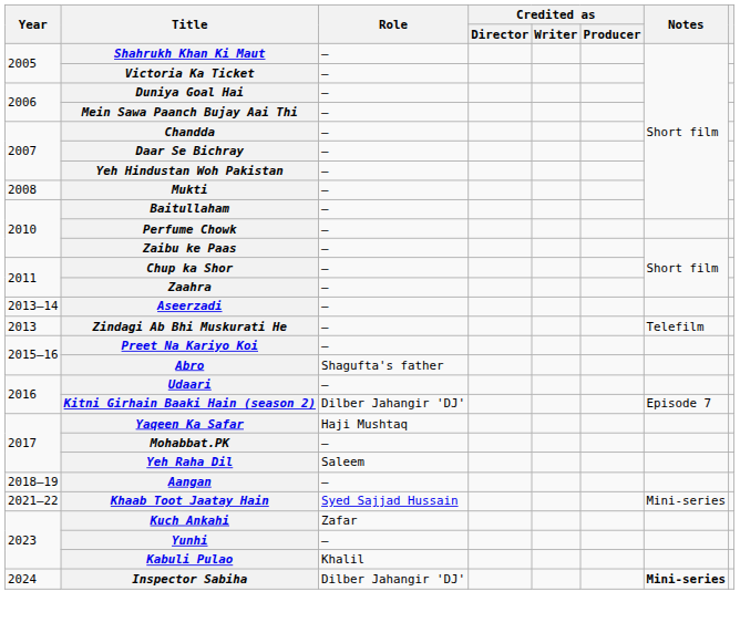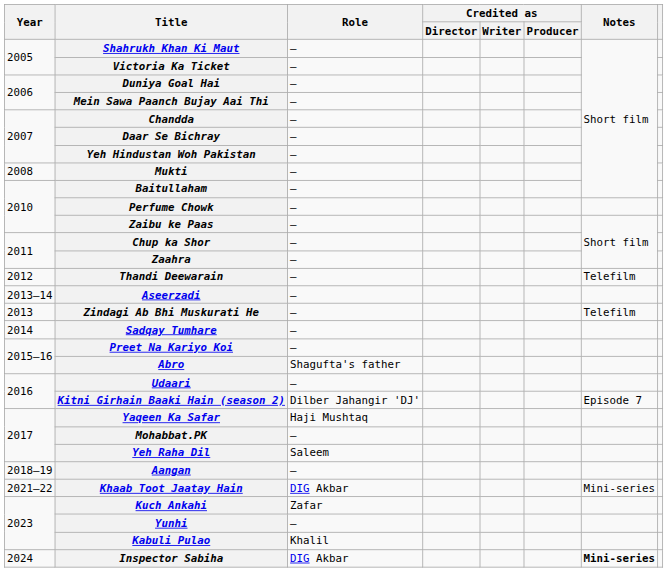 <table class="wikitable plainrowheaders">
 <tr>
 <th rowspan="2">Year</th>
 <th rowspan="2">Title</th>
 <th rowspan="2">Role</th>
 <th colspan="3">Credited as</th>
 <th rowspan="2">Notes</th>
 <th rowspan="2"></th>
 </tr>
 <tr>
 <th>Director</th>
 <th>Writer</th>
 <th>Producer</th>
 </tr>
 <tr>
 <td rowspan=2>2005</td>
 <th scope=row><em><a href='#'>Shahrukh Khan Ki Maut</a></em></th>
 <td>—</td>
 <td></td>
 <td></td>
 <td></td>
 <td rowspan="9">Short film</td>
 <td></td>
 </tr>
 <tr>
 <th scope=row><em>Victoria Ka Ticket</em></th>
 <td>—</td>
 <td></td>
 <td></td>
 <td></td>
 <td></td>
 </tr>
 <tr>
 <td rowspan=2>2006</td>
 <th scope=row><em>Duniya Goal Hai</em></th>
 <td>—</td>
 <td></td>
 <td></td>
 <td></td>
 <td></td>
 </tr>
 <tr>
 <th scope=row><em>Mein Sawa Paanch Bujay Aai Thi</em></th>
 <td>—</td>
 <td></td>
 <td></td>
 <td></td>
 <td></td>
 </tr>
 <tr>
 <td rowspan=3>2007</td>
 <th scope=row><em>Chandda</em></th>
 <td>—</td>
 <td></td>
 <td></td>
 <td></td>
 <td></td>
 </tr>
 <tr>
 <th scope=row><em>Daar Se Bichray</em></th>
 <td>—</td>
 <td></td>
 <td></td>
 <td></td>
 <td></td>
 </tr>
 <tr>
 <th scope=row><em>Yeh Hindustan Woh Pakistan</em></th>
 <td>—</td>
 <td></td>
 <td></td>
 <td></td>
 <td></td>
 </tr>
 <tr>
 <td>2008</td>
 <th scope="row"><em>Mukti</em></th>
 <td>—</td>
 <td></td>
 <td></td>
 <td></td>
 <td></td>
 </tr>
 <tr>
 <td rowspan=3>2010</td>
 <th scope=row><em>Baitullaham</em></th>
 <td>—</td>
 <td></td>
 <td></td>
 <td></td>
 <td></td>
 </tr>
 <tr>
 <th scope=row><em>Perfume Chowk</em></th>
 <td>—</td>
 <td></td>
 <td></td>
 <td></td>
 <td></td>
 <td></td>
 </tr>
 <tr>
 <th scope=row><em>Zaibu ke Paas</em></th>
 <td>—</td>
 <td></td>
 <td></td>
 <td></td>
 <td rowspan="3">Short film</td>
 <td></td>
 </tr>
 <tr>
 <td rowspan=2>2011</td>
 <th scope=row><em>Chup ka Shor</em></th>
 <td>—</td>
 <td></td>
 <td></td>
 <td></td>
 <td></td>
 </tr>
 <tr>
 <th scope=row><em>Zaahra</em></th>
 <td>—</td>
 <td></td>
 <td></td>
 <td></td>
 <td></td>
 </tr>
 <tr>
+<td>2012</td>
+<th scope=row><em>Thandi Deewarain</em></th>
+<td>—</td>
+<td></td>
+<td></td>
+<td></td>
+<td>Telefilm</td>
+<td></td>
+</tr>
+<tr>
 <td>2013–14</td>
 <th scope=row><em><a href='#'>Aseerzadi</a></em></th>
 <td>—</td>
 <td></td>
 <td></td>
 <td></td>
 <td></td>
 <td></td>
 </tr>
 <tr>
 <td>2013</td>
 <th scope=row><em>Zindagi Ab Bhi Muskurati He</em></th>
 <td>—</td>
 <td></td>
 <td></td>
 <td></td>
 <td>Telefilm</td>
+<td></td>
+</tr>
+<tr>
+<td>2014</td>
+<th scope=row><em><a href='#'>Sadqay Tumhare</a></em></th>
+<td>—</td>
+<td></td>
+<td></td>
+<td></td>
+<td></td>
 <td></td>
 </tr>
 <tr>
 <td rowspan=2>2015–16</td>
 <th scope=row><em><a href='#'>Preet Na Kariyo Koi</a></em></th>
 <td>—</td>
 <td></td>
 <td></td>
 <td></td>
 <td></td>
 <td></td>
 </tr>
 <tr>
 <th scope=row><a href='#'><em>Abro</em></a></th>
 <td>Shagufta's father</td>
 <td></td>
 <td></td>
 <td></td>
 <td></td>
 <td></td>
 </tr>
 <tr>
 <td rowspan=2>2016</td>
 <th scope=row><em><a href='#'>Udaari</a></em></th>
 <td>—</td>
 <td></td>
 <td></td>
 <td></td>
 <td></td>
 <td></td>
 </tr>
 <tr>
 <th scope=row><em><a href='#'>Kitni Girhain Baaki Hain (season 2)</a></em></th>
 <td>Dilber Jahangir 'DJ'</td>
 <td></td>
 <td></td>
 <td></td>
 <td>Episode 7</td>
 <td></td>
 </tr>
 <tr>
 <td rowspan=3>2017</td>
 <th scope=row><em><a href='#'>Yaqeen Ka Safar</a></em></th>
 <td>Haji Mushtaq</td>
 <td></td>
 <td></td>
 <td></td>
 <td></td>
 <td></td>
 </tr>
 <tr>
 <th scope=row><em>Mohabbat.PK</em></th>
 <td>—</td>
 <td></td>
 <td></td>
 <td></td>
 <td></td>
 <td></td>
 </tr>
 <tr>
 <th scope=row><em><a href='#'>Yeh Raha Dil</a></em></th>
 <td>Saleem</td>
 <td></td>
 <td></td>
 <td></td>
 <td></td>
 <td></td>
 </tr>
 <tr>
 <td>2018–19</td>
 <th scope=row><em><a href='#'>Aangan</a></em></th>
 <td>—</td>
 <td></td>
 <td></td>
 <td></td>
 <td></td>
 <td></td>
 </tr>
 <tr>
 <td>2021–22</td>
 <th scope=row><em><a href='#'>Khaab Toot Jaatay Hain</a></em></th>
-<td><a href='#'>Syed Sajjad Hussain</a></td>
+<td><a href='#'>DIG</a> Akbar</td>
 <td></td>
 <td></td>
 <td></td>
 <td>Mini-series</td>
 <td></td>
 </tr>
 <tr>
 <td rowspan=3>2023</td>
 <th scope=row><em><a href='#'>Kuch Ankahi</a></em></th>
 <td>Zafar</td>
 <td></td>
 <td></td>
 <td></td>
 <td></td>
 <td></td>
 </tr>
 <tr>
 <th scope=row><em><a href='#'>Yunhi</a></em></th>
 <td>—</td>
 <td></td>
 <td></td>
 <td></td>
 <td></td>
 <td></td>
 </tr>
 <tr>
 <th scope=row><em><a href='#'>Kabuli Pulao</a></em></th>
 <td>Khalil</td>
 <td></td>
 <td></td>
 <td></td>
 <td></td>
 <td></td>
 </tr>
 <tr>
 <td>2024</td>
 <th scope=row><em>Inspector Sabiha</em></th>
-<td>Dilber Jahangir 'DJ'</td>
+<td><a href='#'>DIG</a> Akbar</td>
 <td></td>
 <td></td>
 <td></td>
 <td><strong>Mini-series</strong></td>
 <td></td>
 </tr>
 </table>
